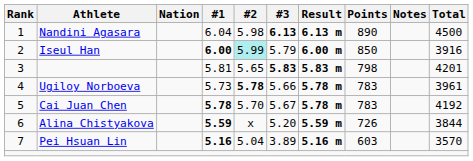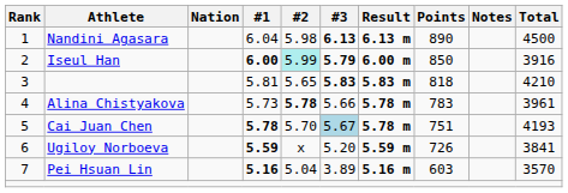 <table class="wikitable sortable" style="text-align:center;">
 <tr>
 <th scope="col" style="width: 10px;">Rank</th>
 <th scope="col">Athlete</th>
 <th scope="col">Nation</th>
 <th scope="col">#1</th>
 <th scope="col">#2</th>
 <th scope="col">#3</th>
 <th scope="col">Result</th>
 <th scope="col">Points</th>
 <th scope="col">Notes</th>
 <th scope="col">Total</th>
 </tr>
 <tr>
 <td>1</td>
 <td align="left"><a href='#'>Nandini Agasara</a></td>
 <td align="left"></td>
 <td>6.04<br> </td>
 <td>5.98<br> </td>
 <td><strong>6.13</strong><br> </td>
 <td><strong>6.13 m</strong><br> </td>
 <td>890</td>
 <td></td>
 <td>4500</td>
 </tr>
 <tr>
 <td>2</td>
 <td align="left"><a href='#'>Iseul Han</a></td>
 <td align="left"></td>
 <td><strong>6.00</strong><br> </td>
 <td style="background: paleturquoise;">5.99<br> </td>
-<td>5.79<br> </td>
+<td><strong>5.79<br> </strong></td>
 <td><strong>6.00 m</strong><br> </td>
 <td>850</td>
 <td></td>
 <td>3916</td>
 </tr>
 <tr>
 <td>3</td>
 <td align="left"></td>
 <td align="left"></td>
 <td>5.81<br> </td>
 <td>5.65<br> </td>
 <td><strong>5.83</strong><br> </td>
 <td><strong>5.83 m</strong><br> </td>
-<td>798</td>
+<td>818</td>
 <td></td>
-<td>4201</td>
+<td>4210</td>
 </tr>
 <tr>
 <td>4</td>
-<td align="left"><a href='#'>Ugiloy Norboeva</a></td>
+<td align="left"><a href='#'>Alina Chistyakova</a></td>
 <td align="left"></td>
 <td>5.73<br> </td>
 <td><strong>5.78</strong><br> </td>
 <td>5.66<br> </td>
 <td><strong>5.78 m</strong><br> </td>
 <td>783</td>
 <td></td>
 <td>3961</td>
 </tr>
 <tr>
 <td>5</td>
 <td align="left"><a href='#'>Cai Juan Chen</a></td>
 <td align="left"></td>
 <td><strong>5.78</strong><br> </td>
 <td>5.70<br> </td>
-<td>5.67<br> </td>
+<td style="background: lightblue;">5.67<br> </td>
 <td><strong>5.78 m</strong><br> </td>
-<td>783</td>
+<td>751</td>
 <td></td>
-<td>4192</td>
+<td>4193</td>
 </tr>
 <tr>
 <td>6</td>
-<td align="left"><a href='#'>Alina Chistyakova</a></td>
+<td align="left"><a href='#'>Ugiloy Norboeva</a></td>
 <td align="left"></td>
 <td><strong>5.59</strong><br> </td>
 <td>x</td>
 <td>5.20<br> </td>
 <td><strong>5.59 m</strong><br> </td>
 <td>726</td>
 <td></td>
-<td>3844</td>
+<td>3841</td>
 </tr>
 <tr>
 <td>7</td>
 <td align="left"><a href='#'>Pei Hsuan Lin</a></td>
 <td align="left"></td>
 <td><strong>5.16</strong><br> </td>
 <td>5.04<br> </td>
 <td>3.89<br> </td>
 <td><strong>5.16 m</strong><br> </td>
 <td>603</td>
 <td></td>
 <td>3570</td>
 </tr>
 <tr class="sortbottom">
 <td colspan="10"></td>
 </tr>
 </table>
